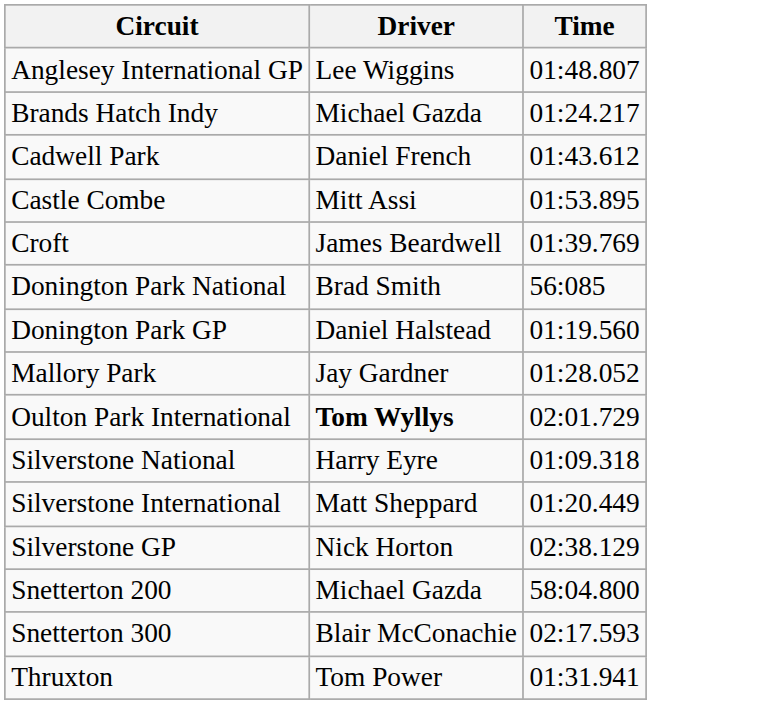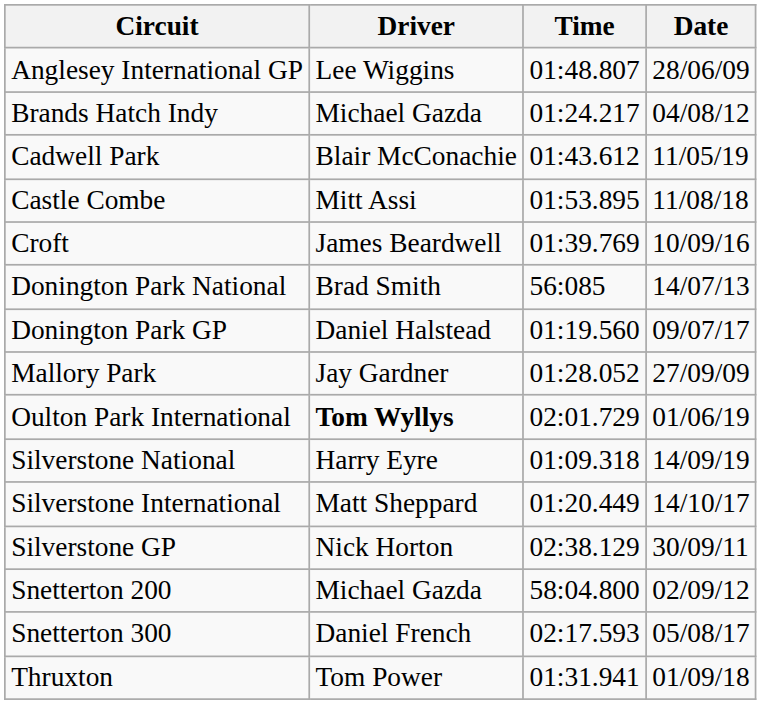 <table class="wikitable">
 <tr>
 <th>Circuit</th>
 <th>Driver</th>
 <th>Time</th>
+<th>Date</th>
 </tr>
 <tr>
 <td>Anglesey International GP</td>
 <td>Lee Wiggins</td>
 <td>01:48.807</td>
+<td>28/06/09</td>
 </tr>
 <tr>
 <td>Brands Hatch Indy</td>
 <td>Michael Gazda</td>
 <td>01:24.217</td>
+<td>04/08/12</td>
 </tr>
 <tr>
 <td>Cadwell Park</td>
-<td>Daniel French</td>
+<td>Blair McConachie</td>
 <td>01:43.612</td>
+<td>11/05/19</td>
 </tr>
 <tr>
 <td>Castle Combe</td>
 <td>Mitt Assi</td>
 <td>01:53.895</td>
+<td>11/08/18</td>
 </tr>
 <tr>
 <td>Croft</td>
 <td>James Beardwell</td>
 <td>01:39.769</td>
+<td>10/09/16</td>
 </tr>
 <tr>
 <td>Donington Park National</td>
 <td>Brad Smith</td>
 <td>56:085</td>
+<td>14/07/13</td>
 </tr>
 <tr>
 <td>Donington Park GP</td>
 <td>Daniel Halstead</td>
 <td>01:19.560</td>
+<td>09/07/17</td>
 </tr>
 <tr>
 <td>Mallory Park</td>
 <td>Jay Gardner</td>
 <td>01:28.052</td>
+<td>27/09/09</td>
 </tr>
 <tr>
 <td>Oulton Park International</td>
 <td><strong>Tom Wyllys</strong></td>
 <td>02:01.729</td>
+<td>01/06/19</td>
 </tr>
 <tr>
 <td>Silverstone National</td>
 <td>Harry Eyre</td>
 <td>01:09.318</td>
+<td>14/09/19</td>
 </tr>
 <tr>
 <td>Silverstone International</td>
 <td>Matt Sheppard</td>
 <td>01:20.449</td>
+<td>14/10/17</td>
 </tr>
 <tr>
 <td>Silverstone GP</td>
 <td>Nick Horton</td>
 <td>02:38.129</td>
+<td>30/09/11</td>
 </tr>
 <tr>
 <td>Snetterton 200</td>
 <td>Michael Gazda</td>
 <td>58:04.800</td>
+<td>02/09/12</td>
 </tr>
 <tr>
 <td>Snetterton 300</td>
-<td>Blair McConachie</td>
+<td>Daniel French</td>
 <td>02:17.593</td>
+<td>05/08/17</td>
 </tr>
 <tr>
 <td>Thruxton</td>
 <td>Tom Power</td>
 <td>01:31.941</td>
+<td>01/09/18</td>
 </tr>
 </table>
